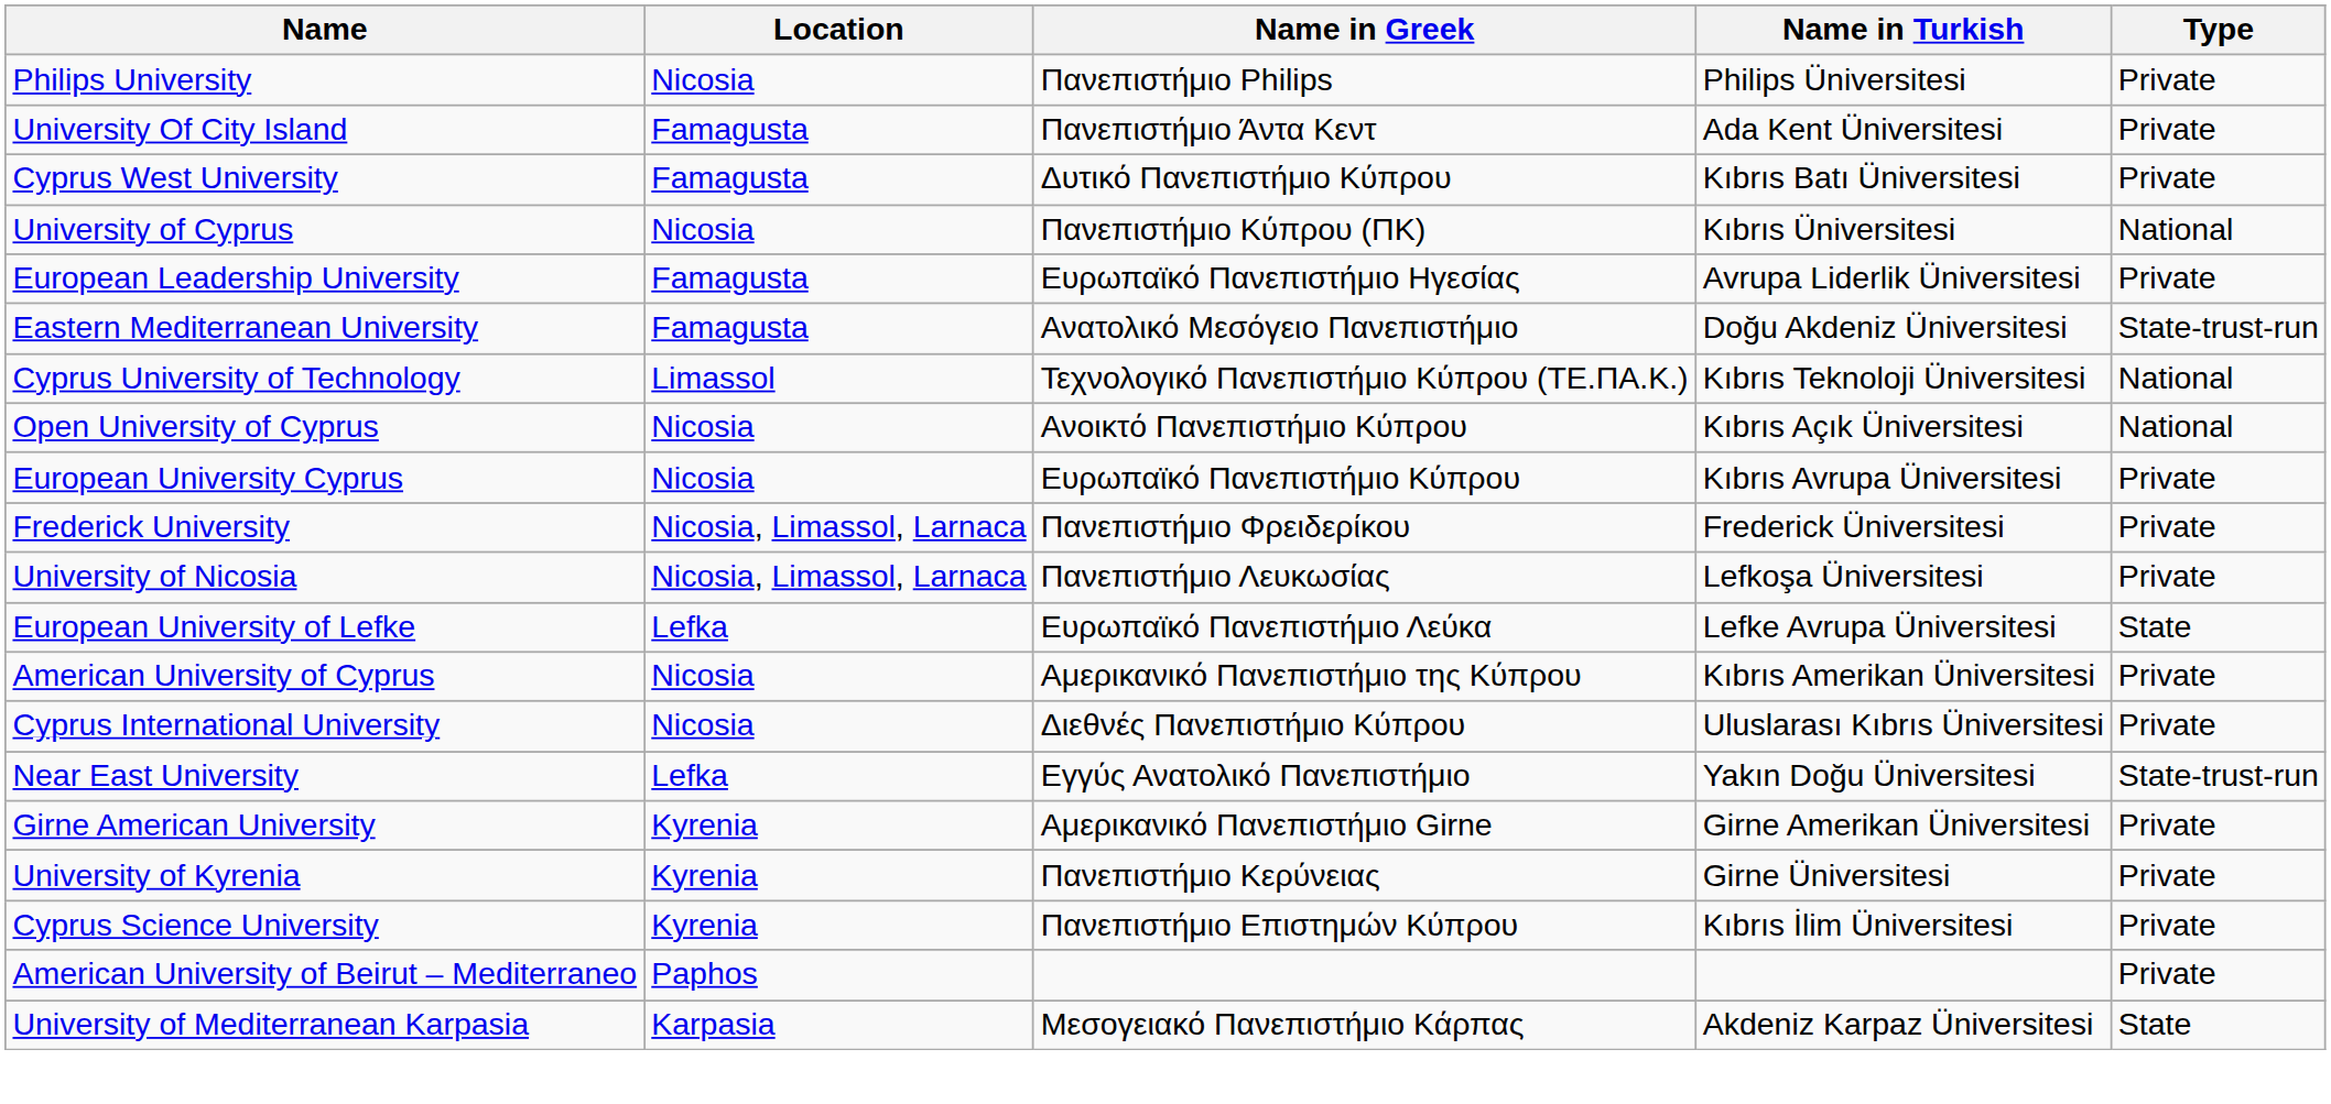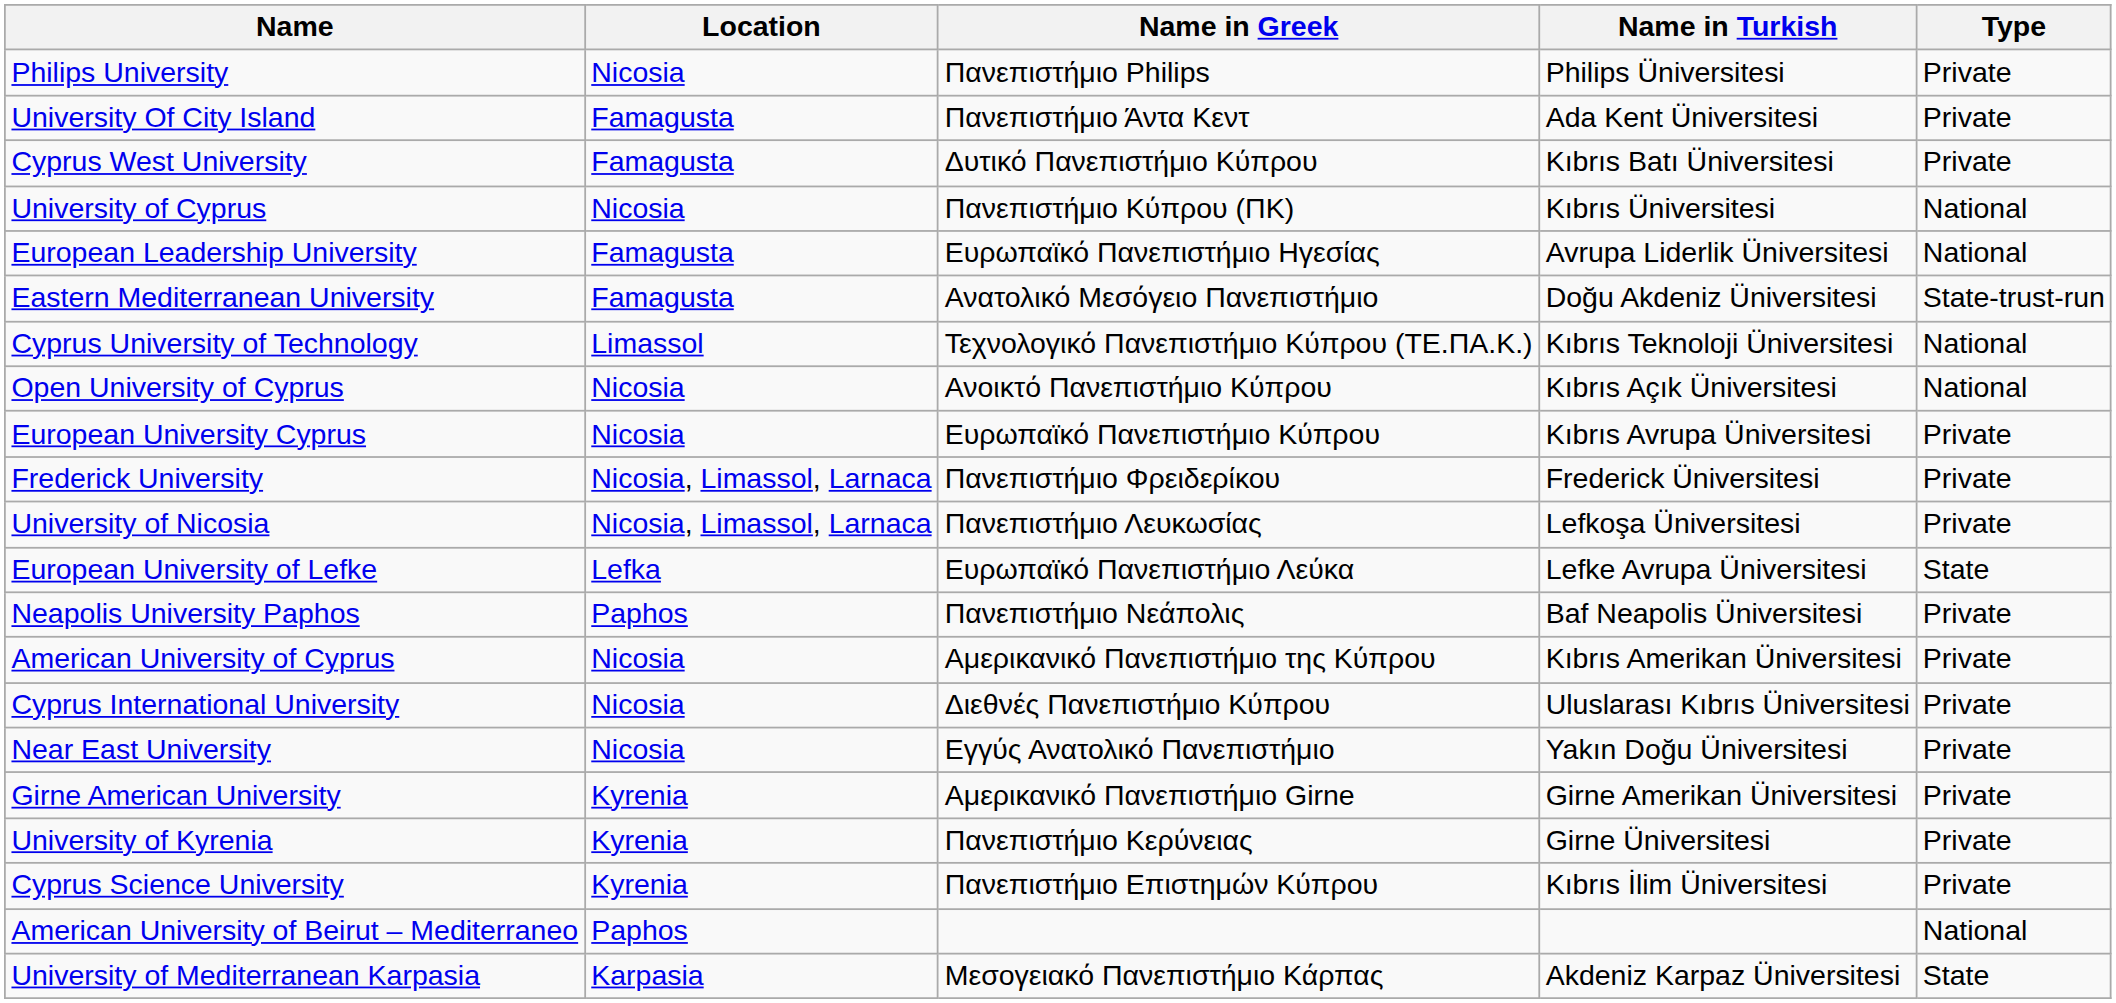 <table class="sortable wikitable">
 <tr>
 <th>Name</th>
 <th>Location</th>
 <th>Name in <a href='#'>Greek</a></th>
 <th>Name in <a href='#'>Turkish</a></th>
 <th>Type</th>
 </tr>
 <tr>
 <td><a href='#'>Philips University</a></td>
 <td><a href='#'>Nicosia</a></td>
 <td>Πανεπιστήμιο Philips</td>
 <td>Philips Üniversitesi</td>
 <td>Private</td>
 </tr>
 <tr>
 <td><a href='#'>University Of City Island</a></td>
 <td><a href='#'>Famagusta</a></td>
 <td>Πανεπιστήμιο Άντα Κεντ</td>
 <td>Ada Kent Üniversitesi</td>
 <td>Private</td>
 </tr>
 <tr>
 <td><a href='#'>Cyprus West University</a></td>
 <td><a href='#'>Famagusta</a></td>
 <td>Δυτικό Πανεπιστήμιο Κύπρου</td>
 <td>Kıbrıs Batı Üniversitesi</td>
 <td>Private</td>
 </tr>
 <tr>
 <td><a href='#'>University of Cyprus</a></td>
 <td><a href='#'>Nicosia</a></td>
 <td>Πανεπιστήμιο Κύπρου (ΠΚ)</td>
 <td>Kıbrıs Üniversitesi</td>
 <td>National</td>
 </tr>
 <tr>
 <td><a href='#'>European Leadership University</a></td>
 <td><a href='#'>Famagusta</a></td>
 <td>Ευρωπαϊκό Πανεπιστήμιο Ηγεσίας</td>
 <td>Avrupa Liderlik Üniversitesi</td>
-<td>Private</td>
+<td>National</td>
 </tr>
 <tr>
 <td><a href='#'>Eastern Mediterranean University</a></td>
 <td><a href='#'>Famagusta</a></td>
 <td>Ανατολικό Μεσόγειο Πανεπιστήμιο</td>
 <td>Doğu Akdeniz Üniversitesi</td>
 <td>State-trust-run</td>
 </tr>
 <tr>
 <td><a href='#'>Cyprus University of Technology</a></td>
 <td><a href='#'>Limassol</a></td>
 <td>Τεχνολογικό Πανεπιστήμιο Κύπρου (ΤΕ.ΠΑ.Κ.)</td>
 <td>Kıbrıs Teknoloji Üniversitesi</td>
 <td>National</td>
 </tr>
 <tr>
 <td><a href='#'>Open University of Cyprus</a></td>
 <td><a href='#'>Nicosia</a></td>
 <td>Ανοικτό Πανεπιστήμιο Κύπρου</td>
 <td>Kıbrıs Açık Üniversitesi</td>
 <td>National</td>
 </tr>
 <tr>
 <td><a href='#'>European University Cyprus</a></td>
 <td><a href='#'>Nicosia</a></td>
 <td>Ευρωπαϊκό Πανεπιστήμιο Κύπρου</td>
 <td>Kıbrıs Avrupa Üniversitesi</td>
 <td>Private</td>
 </tr>
 <tr>
 <td><a href='#'>Frederick University</a></td>
 <td><a href='#'>Nicosia</a>, <a href='#'>Limassol</a>, <a href='#'>Larnaca</a></td>
 <td>Πανεπιστήμιο Φρειδερίκου</td>
 <td>Frederick Üniversitesi</td>
 <td>Private</td>
 </tr>
 <tr>
 <td><a href='#'>University of Nicosia</a></td>
 <td><a href='#'>Nicosia</a>, <a href='#'>Limassol</a>, <a href='#'>Larnaca</a></td>
 <td>Πανεπιστήμιο Λευκωσίας</td>
 <td>Lefkoşa Üniversitesi</td>
 <td>Private</td>
 </tr>
 <tr>
 <td><a href='#'>European University of Lefke</a></td>
 <td><a href='#'>Lefka</a></td>
 <td>Ευρωπαϊκό Πανεπιστήμιο Λεύκα</td>
 <td>Lefke Avrupa Üniversitesi</td>
 <td>State</td>
 </tr>
 <tr>
+<td><a href='#'>Neapolis University Paphos</a></td>
+<td><a href='#'>Paphos</a></td>
+<td>Πανεπιστήμιο Νεάπολις</td>
+<td>Baf Neapolis Üniversitesi</td>
+<td>Private</td>
+</tr>
+<tr>
 <td><a href='#'>American University of Cyprus</a></td>
 <td><a href='#'>Nicosia</a></td>
 <td>Αμερικανικό Πανεπιστήμιο της Κύπρου</td>
 <td>Kıbrıs Amerikan Üniversitesi</td>
 <td>Private</td>
 </tr>
 <tr>
 <td><a href='#'>Cyprus International University</a></td>
 <td><a href='#'>Nicosia</a></td>
 <td>Διεθνές Πανεπιστήμιο Κύπρου</td>
 <td>Uluslarası Kıbrıs Üniversitesi</td>
 <td>Private</td>
 </tr>
 <tr>
 <td><a href='#'>Near East University</a></td>
-<td><a href='#'>Lefka</a></td>
+<td><a href='#'>Nicosia</a></td>
 <td>Εγγύς Ανατολικό Πανεπιστήμιο</td>
 <td>Yakın Doğu Üniversitesi</td>
-<td>State-trust-run</td>
+<td>Private</td>
 </tr>
 <tr>
 <td><a href='#'>Girne American University</a></td>
 <td><a href='#'>Kyrenia</a></td>
 <td>Αμερικανικό Πανεπιστήμιο Girne</td>
 <td>Girne Amerikan Üniversitesi</td>
 <td>Private</td>
 </tr>
 <tr>
 <td><a href='#'>University of Kyrenia</a></td>
 <td><a href='#'>Kyrenia</a></td>
 <td>Πανεπιστήμιο Κερύνειας</td>
 <td>Girne Üniversitesi</td>
 <td>Private</td>
 </tr>
 <tr>
 <td><a href='#'>Cyprus Science University</a></td>
 <td><a href='#'>Kyrenia</a></td>
 <td>Πανεπιστήμιο Επιστημών Κύπρου</td>
 <td>Kıbrıs İlim Üniversitesi</td>
 <td>Private</td>
 </tr>
 <tr>
 <td><a href='#'>American University of Beirut – Mediterraneo</a></td>
 <td><a href='#'>Paphos</a></td>
 <td></td>
 <td></td>
-<td>Private</td>
+<td>National</td>
 </tr>
 <tr>
 <td><a href='#'>University of Mediterranean Karpasia</a></td>
 <td><a href='#'>Karpasia</a></td>
 <td>Μεσογειακό Πανεπιστήμιο Κάρπας</td>
 <td>Akdeniz Karpaz Üniversitesi</td>
 <td>State</td>
 </tr>
 </table>
